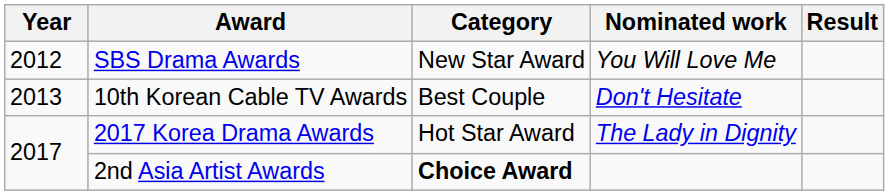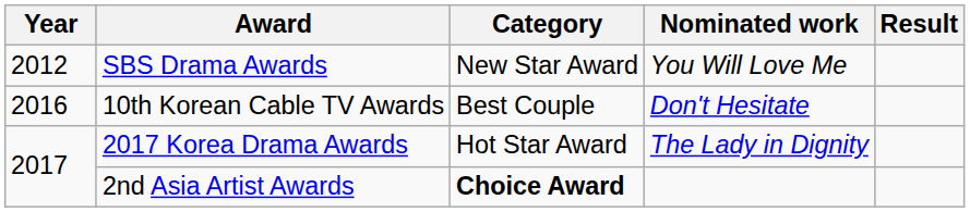 <table class="wikitable">
 <tr>
 <th width=50px>Year</th>
 <th>Award</th>
 <th>Category</th>
 <th>Nominated work</th>
 <th>Result</th>
 </tr>
 <tr>
 <td>2012</td>
 <td><a href='#'>SBS Drama Awards</a></td>
 <td>New Star Award</td>
 <td><em>You Will Love Me</em></td>
 <td></td>
 </tr>
 <tr>
-<td>2013</td>
+<td>2016</td>
 <td>10th Korean Cable TV Awards</td>
 <td>Best Couple </td>
 <td><em><a href='#'>Don't Hesitate</a></em></td>
 <td></td>
 </tr>
 <tr>
 <td rowspan="2">2017</td>
 <td><a href='#'>2017 Korea Drama Awards</a></td>
 <td>Hot Star Award</td>
 <td><em><a href='#'>The Lady in Dignity</a></em></td>
 <td></td>
 </tr>
 <tr>
 <td>2nd <a href='#'>Asia Artist Awards</a></td>
 <td><strong>Choice Award</strong></td>
 <td></td>
 <td></td>
 </tr>
 </table>
